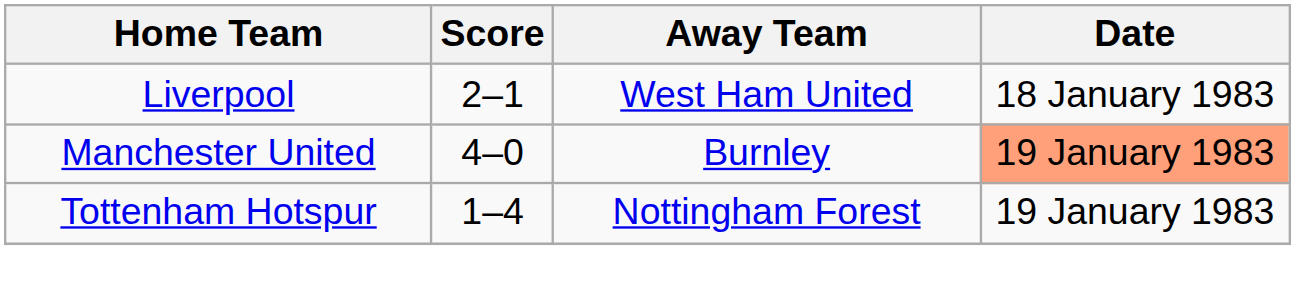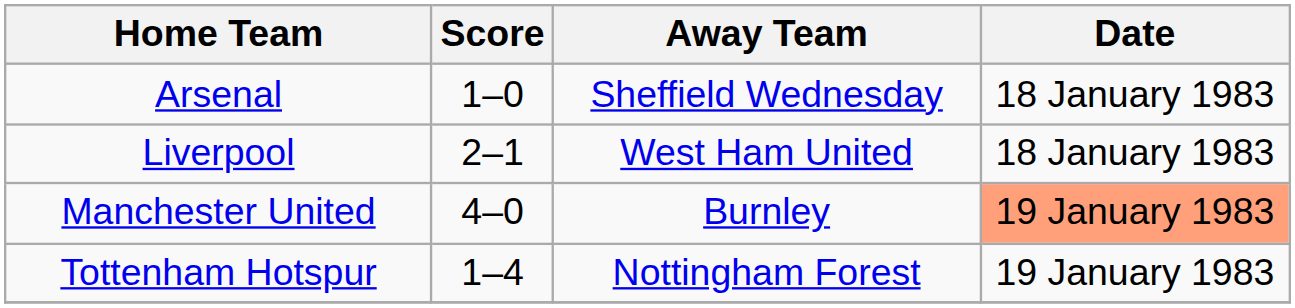 <table class="wikitable" style="text-align:center;">
 <tr>
 <th width=175>Home Team</th>
 <th width=20>Score</th>
 <th width=175>Away Team</th>
 <th width=125>Date</th>
+</tr>
+<tr>
+<td><a href='#'>Arsenal</a></td>
+<td>1–0</td>
+<td><a href='#'>Sheffield Wednesday</a></td>
+<td>18 January 1983</td>
 </tr>
 <tr>
 <td><a href='#'>Liverpool</a></td>
 <td>2–1</td>
 <td><a href='#'>West Ham United</a></td>
 <td>18 January 1983</td>
 </tr>
 <tr>
 <td><a href='#'>Manchester United</a></td>
 <td>4–0</td>
 <td><a href='#'>Burnley</a></td>
 <td style="background: lightsalmon;">19 January 1983</td>
 </tr>
 <tr>
 <td><a href='#'>Tottenham Hotspur</a></td>
 <td>1–4</td>
 <td><a href='#'>Nottingham Forest</a></td>
 <td>19 January 1983</td>
 </tr>
 <tr>
 </tr>
 </table>
